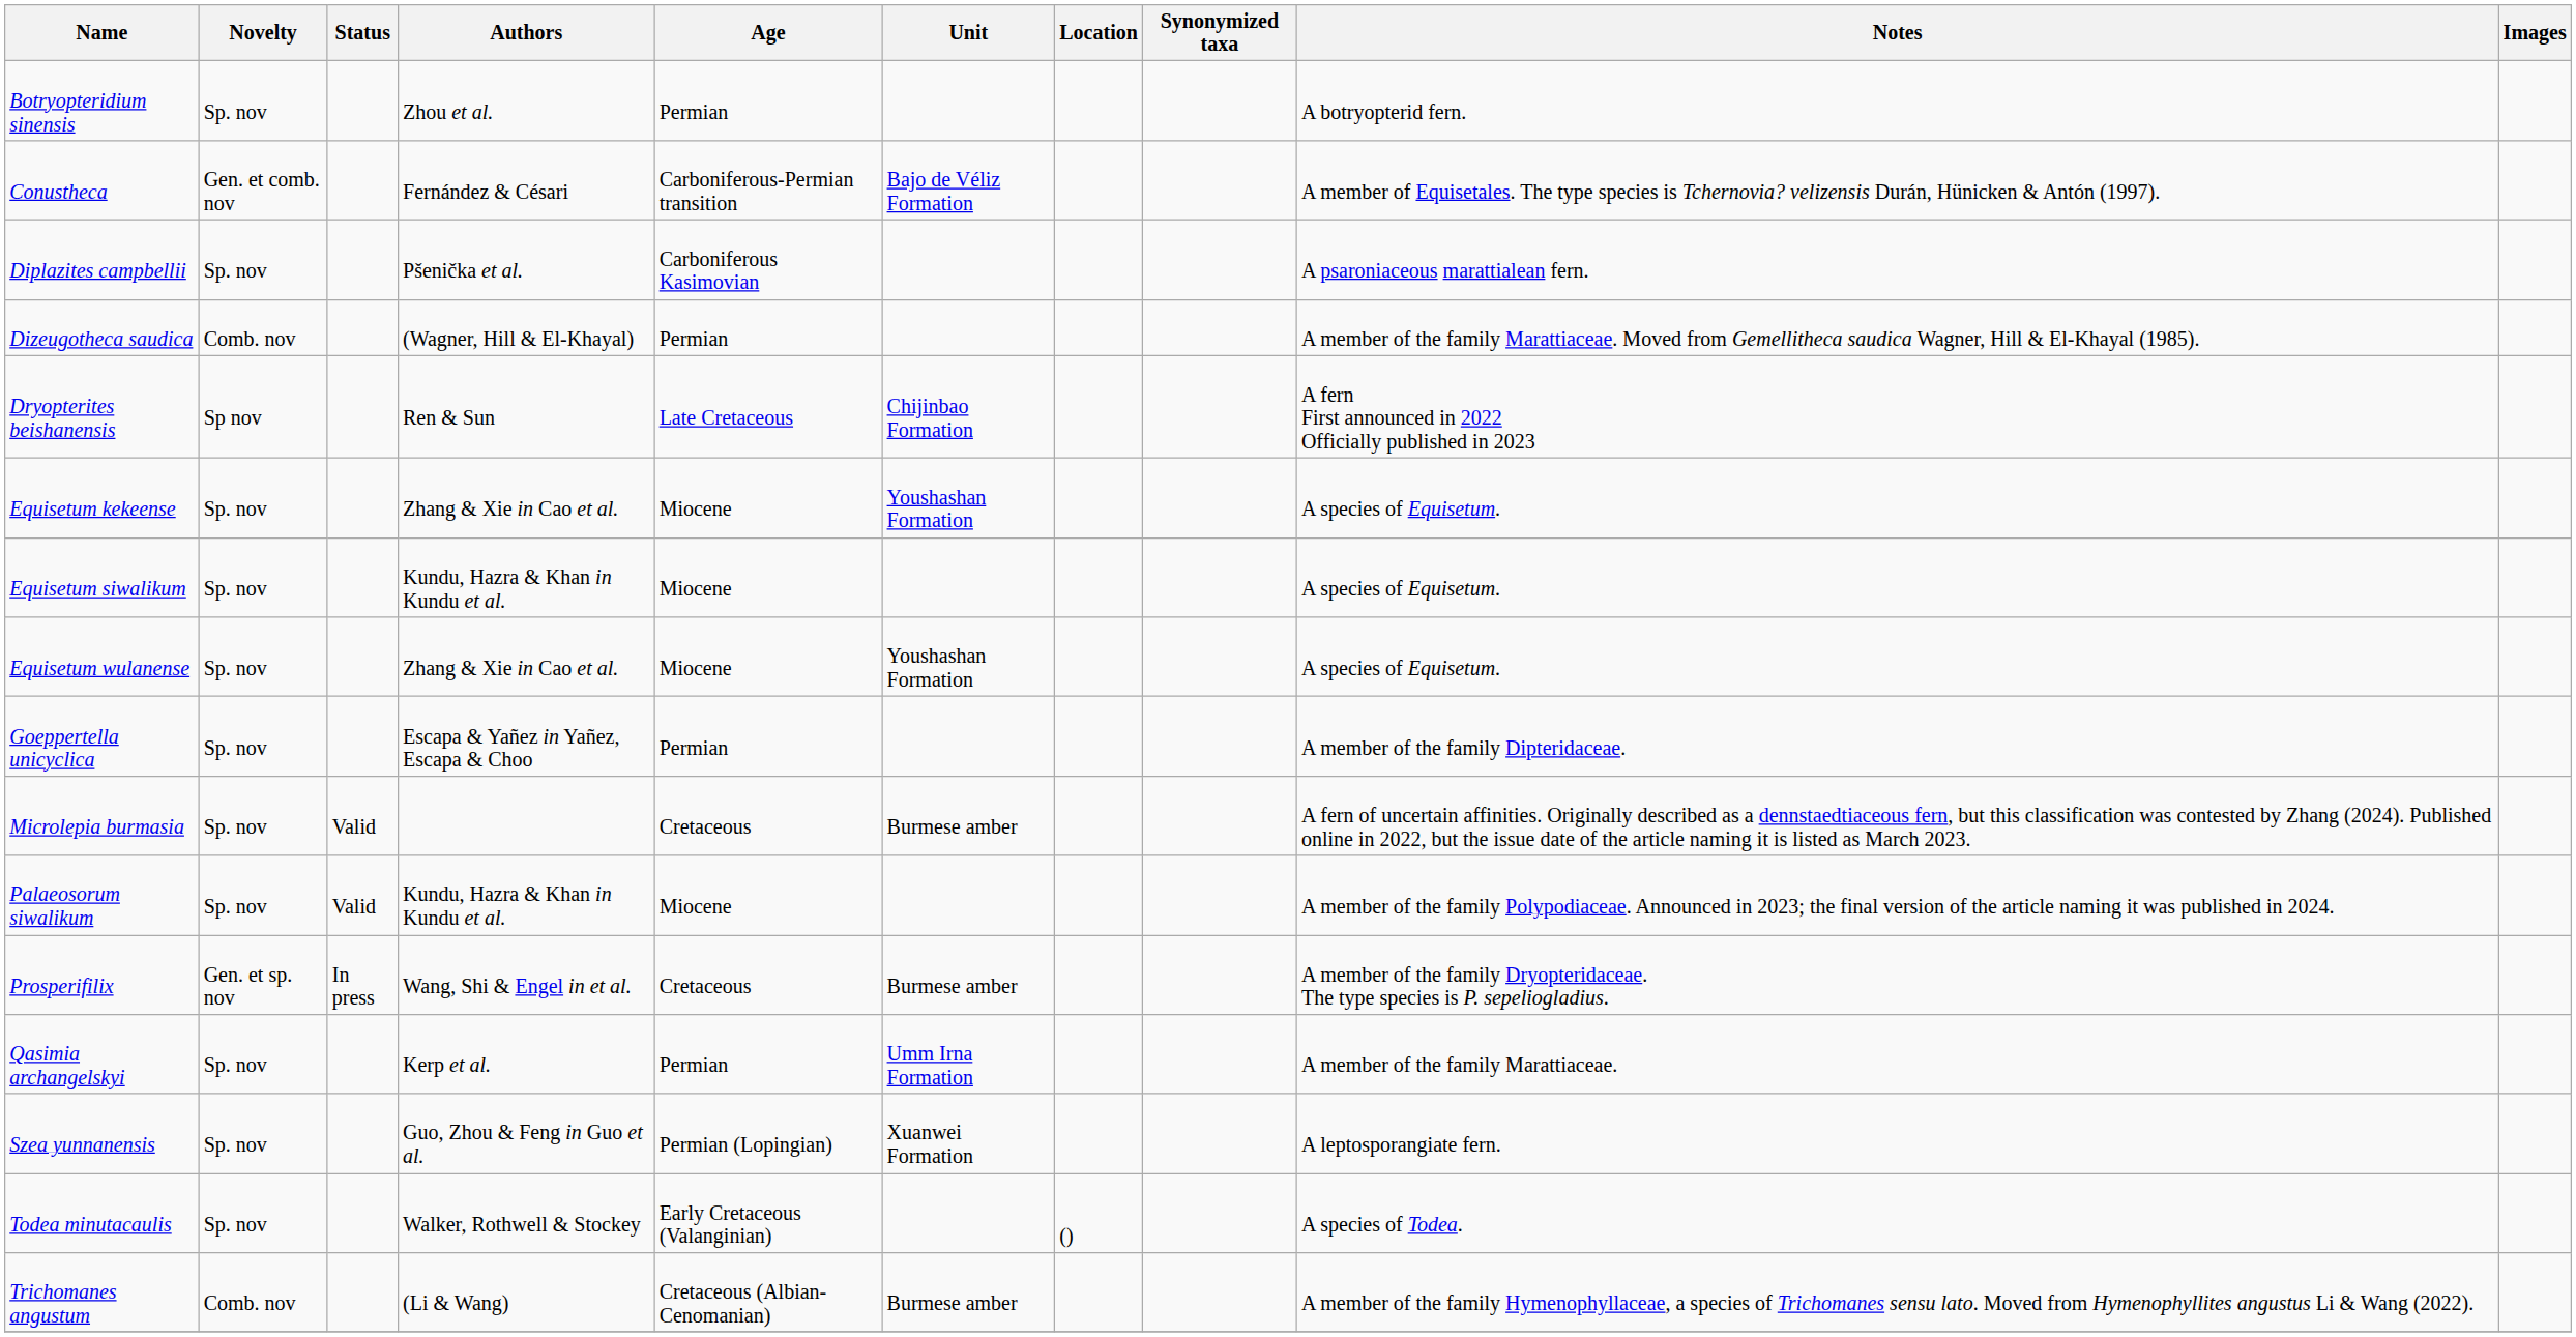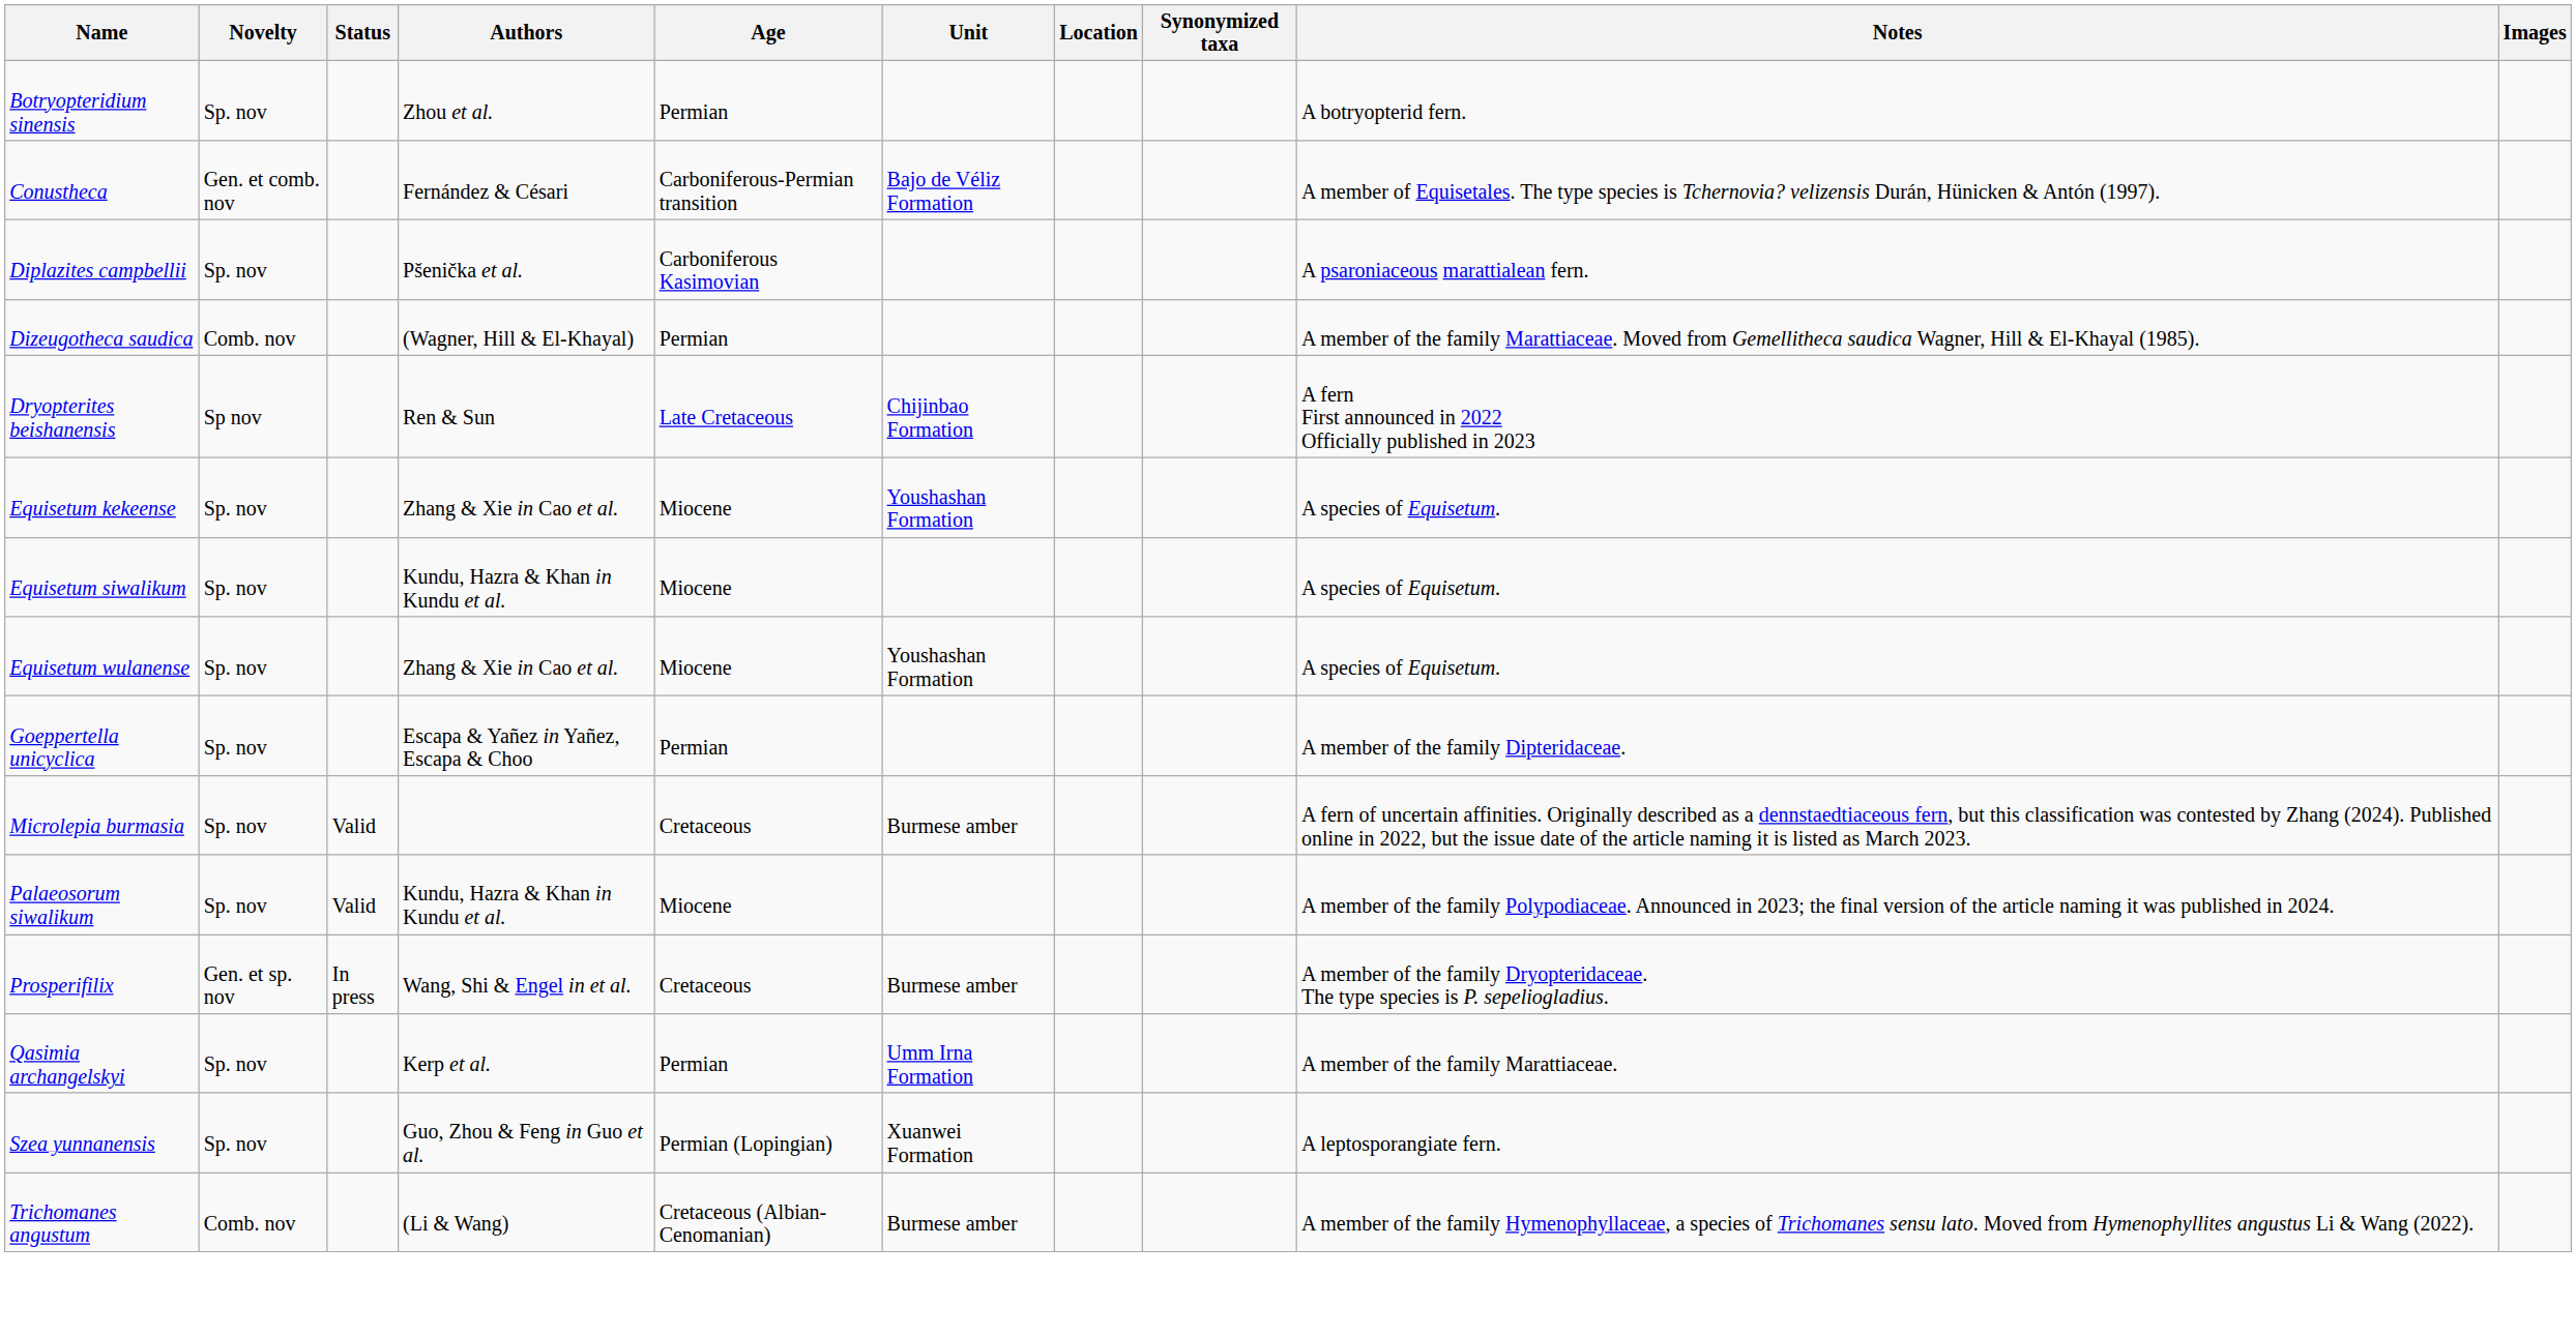 <table class="wikitable sortable" align="center" width="100%">
 <tr>
 <th>Name</th>
 <th>Novelty</th>
 <th>Status</th>
 <th>Authors</th>
 <th>Age</th>
 <th>Unit</th>
 <th>Location</th>
 <th>Synonymized taxa</th>
 <th>Notes</th>
 <th>Images</th>
 </tr>
 <tr>
 <td><br><em><a href='#'>Botryopteridium sinensis</a></em></td>
 <td><br>Sp. nov</td>
 <td></td>
 <td><br>Zhou <em>et al.</em></td>
 <td><br>Permian</td>
 <td></td>
 <td><br></td>
 <td></td>
 <td><br>A botryopterid fern.</td>
 <td></td>
 </tr>
 <tr>
 <td><br><em><a href='#'>Conustheca</a></em></td>
 <td><br>Gen. et comb. nov</td>
 <td></td>
 <td><br>Fernández & Césari</td>
 <td><br>Carboniferous-Permian transition</td>
 <td><br><a href='#'>Bajo de Véliz Formation</a></td>
 <td><br></td>
 <td></td>
 <td><br>A member of <a href='#'>Equisetales</a>. The type species is <em>Tchernovia? velizensis</em> Durán, Hünicken & Antón (1997).</td>
 <td></td>
 </tr>
 <tr>
 <td><br><em><a href='#'>Diplazites campbellii</a></em></td>
 <td><br>Sp. nov</td>
 <td></td>
 <td><br>Pšenička <em>et al.</em></td>
 <td><br>Carboniferous<br><a href='#'>Kasimovian</a></td>
 <td></td>
 <td><br><br></td>
 <td></td>
 <td><br>A <a href='#'>psaroniaceous</a> <a href='#'>marattialean</a> fern.</td>
 <td></td>
 </tr>
 <tr>
 <td><br><em><a href='#'>Dizeugotheca saudica</a></em></td>
 <td><br>Comb. nov</td>
 <td></td>
 <td><br>(Wagner, Hill & El-Khayal)</td>
 <td><br>Permian</td>
 <td></td>
 <td><br></td>
 <td></td>
 <td><br>A member of the family <a href='#'>Marattiaceae</a>. Moved from <em>Gemellitheca saudica</em> Wagner, Hill & El-Khayal (1985).</td>
 <td></td>
 </tr>
 <tr>
 <td><br><em><a href='#'>Dryopterites beishanensis</a></em></td>
 <td><br>Sp nov</td>
 <td></td>
 <td><br>Ren & Sun</td>
 <td><br><a href='#'>Late Cretaceous</a></td>
 <td><br><a href='#'>Chijinbao Formation</a></td>
 <td><br></td>
 <td></td>
 <td><br>A fern<br>First announced in <a href='#'>2022</a><br>Officially published in 2023</td>
 <td></td>
 </tr>
 <tr>
 <td><br><em><a href='#'>Equisetum kekeense</a></em></td>
 <td><br>Sp. nov</td>
 <td></td>
 <td><br>Zhang & Xie <em>in</em> Cao <em>et al.</em></td>
 <td><br>Miocene</td>
 <td><br><a href='#'>Youshashan Formation</a></td>
 <td><br></td>
 <td></td>
 <td><br>A species of <em><a href='#'>Equisetum</a></em>.</td>
 <td></td>
 </tr>
 <tr>
 <td><br><em><a href='#'>Equisetum siwalikum</a></em></td>
 <td><br>Sp. nov</td>
 <td></td>
 <td><br>Kundu, Hazra & Khan <em>in</em> Kundu <em>et al.</em></td>
 <td><br>Miocene</td>
 <td></td>
 <td><br></td>
 <td></td>
 <td><br>A species of <em>Equisetum</em>.</td>
 <td></td>
 </tr>
 <tr>
 <td><br><em><a href='#'>Equisetum wulanense</a></em></td>
 <td><br>Sp. nov</td>
 <td></td>
 <td><br>Zhang & Xie <em>in</em> Cao <em>et al.</em></td>
 <td><br>Miocene</td>
 <td><br>Youshashan Formation</td>
 <td><br></td>
 <td></td>
 <td><br>A species of <em>Equisetum</em>.</td>
 <td></td>
 </tr>
 <tr>
 <td><br><em><a href='#'>Goeppertella unicyclica</a></em></td>
 <td><br>Sp. nov</td>
 <td></td>
 <td><br>Escapa & Yañez <em>in</em> Yañez, Escapa & Choo</td>
 <td><br>Permian</td>
 <td></td>
 <td><br></td>
 <td></td>
 <td><br>A member of the family <a href='#'>Dipteridaceae</a>.</td>
 <td></td>
 </tr>
 <tr>
 <td><br><em><a href='#'>Microlepia burmasia</a></em></td>
 <td><br>Sp. nov</td>
 <td><br>Valid</td>
 <td><br></td>
 <td><br>Cretaceous</td>
 <td><br>Burmese amber</td>
 <td><br></td>
 <td></td>
 <td><br>A fern of uncertain affinities. Originally described as a <a href='#'>dennstaedtiaceous fern</a>, but this classification was contested by Zhang (2024). Published online in 2022, but the issue date of the article naming it is listed as March 2023.</td>
 <td></td>
 </tr>
 <tr>
 <td><br><em><a href='#'>Palaeosorum siwalikum</a></em></td>
 <td><br>Sp. nov</td>
 <td><br>Valid</td>
 <td><br>Kundu, Hazra & Khan <em>in</em> Kundu <em>et al.</em></td>
 <td><br>Miocene</td>
 <td></td>
 <td><br></td>
 <td></td>
 <td><br>A member of the family <a href='#'>Polypodiaceae</a>. Announced in 2023; the final version of the article naming it was published in 2024.</td>
 <td></td>
 </tr>
 <tr>
 <td><br><em><a href='#'>Prosperifilix</a></em></td>
 <td><br>Gen. et sp. nov</td>
 <td><br>In press</td>
 <td><br>Wang, Shi & <a href='#'>Engel</a> <em>in</em> <em>et al.</em></td>
 <td><br>Cretaceous</td>
 <td><br>Burmese amber</td>
 <td><br></td>
 <td></td>
 <td><br>A member of the family <a href='#'>Dryopteridaceae</a>.<br> The type species is <em>P. sepeliogladius</em>.</td>
 <td></td>
 </tr>
 <tr>
 <td><br><em><a href='#'>Qasimia archangelskyi</a></em></td>
 <td><br>Sp. nov</td>
 <td></td>
 <td><br>Kerp <em>et al.</em></td>
 <td><br>Permian</td>
 <td><br><a href='#'>Umm Irna Formation</a></td>
 <td><br></td>
 <td></td>
 <td><br>A member of the family Marattiaceae.</td>
 <td></td>
 </tr>
 <tr>
 <td><br><em><a href='#'>Szea yunnanensis</a></em></td>
 <td><br>Sp. nov</td>
 <td></td>
 <td><br>Guo, Zhou & Feng <em>in</em> Guo <em>et al.</em></td>
 <td><br>Permian (Lopingian)</td>
 <td><br>Xuanwei Formation</td>
 <td><br></td>
 <td></td>
 <td><br>A leptosporangiate fern.</td>
 <td></td>
 </tr>
 <tr>
-<td><br><em><a href='#'>Todea minutacaulis</a></em></td>
-<td><br>Sp. nov</td>
-<td></td>
-<td><br>Walker, Rothwell & Stockey</td>
-<td><br>Early Cretaceous (Valanginian)</td>
-<td></td>
-<td><br><br>()</td>
-<td></td>
-<td><br>A species of <em><a href='#'>Todea</a></em>.</td>
-<td></td>
-</tr>
-<tr>
 <td><br><em><a href='#'>Trichomanes angustum</a></em></td>
 <td><br>Comb. nov</td>
 <td></td>
 <td><br>(Li & Wang)</td>
 <td><br>Cretaceous (Albian-Cenomanian)</td>
 <td><br>Burmese amber</td>
 <td><br></td>
 <td></td>
 <td><br>A member of the family <a href='#'>Hymenophyllaceae</a>, a species of <em><a href='#'>Trichomanes</a></em> <em>sensu lato</em>. Moved from <em>Hymenophyllites angustus</em> Li & Wang (2022).</td>
 <td></td>
 </tr>
 <tr>
 </tr>
 </table>
